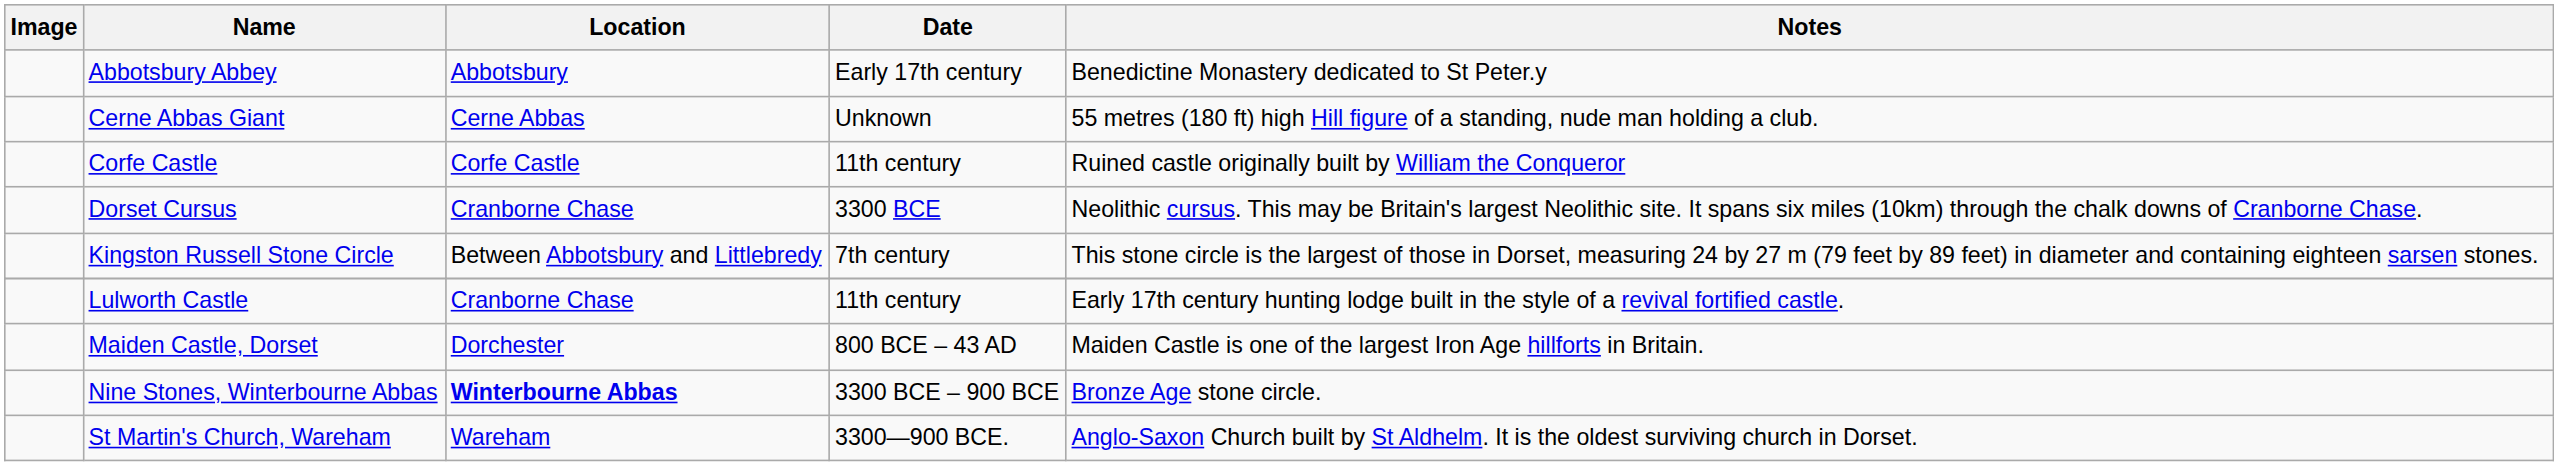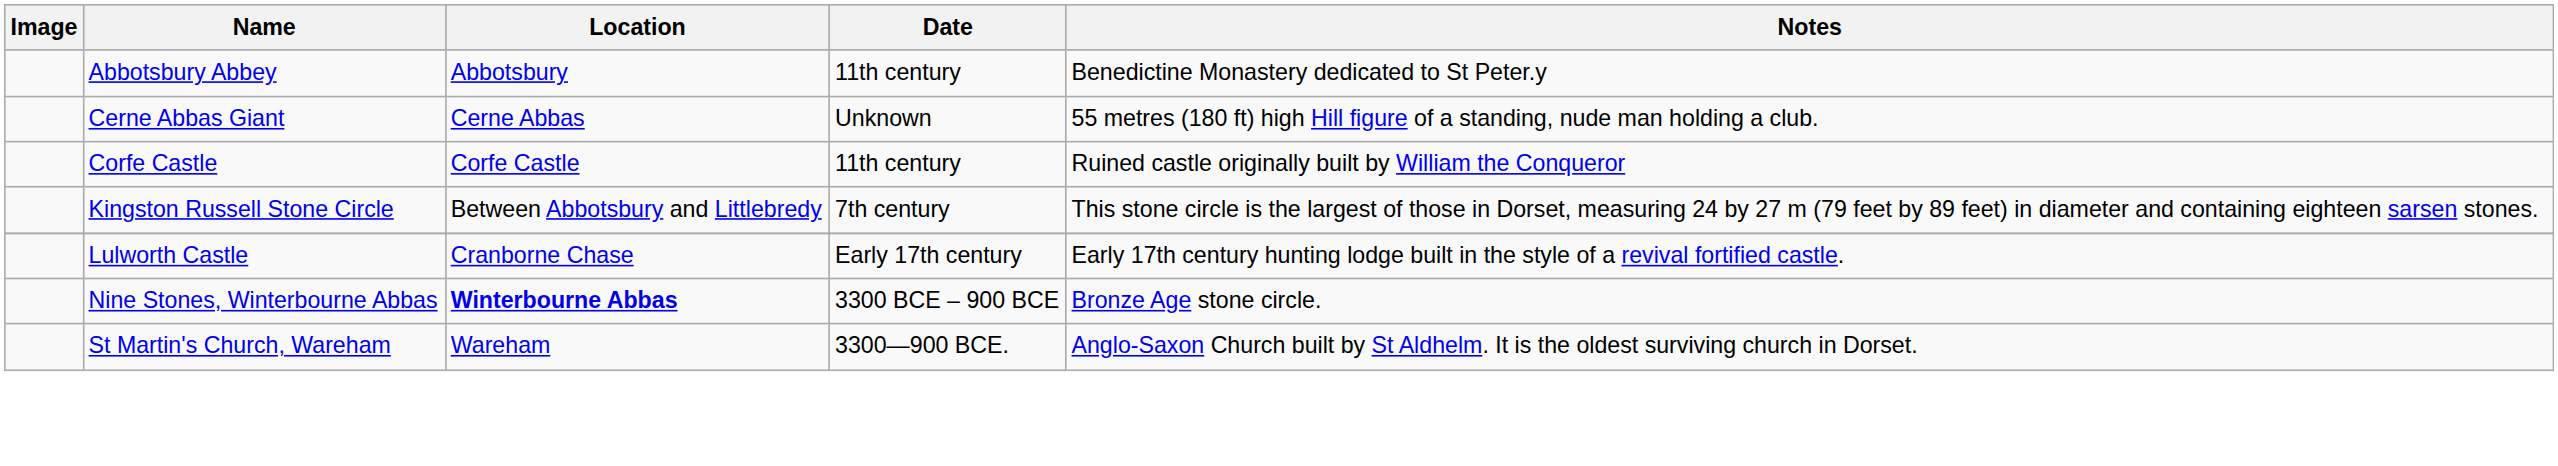 <table class="wikitable sortable" style="font-size: 90%;width:100%;border:0px;text-align:left;line-height:150%;">
 <tr>
 <th class="unsortable">Image</th>
 <th>Name</th>
 <th>Location</th>
 <th>Date</th>
 <th class="unsortable">Notes</th>
 </tr>
 <tr>
 <td></td>
 <td><a href='#'>Abbotsbury Abbey</a></td>
 <td><a href='#'>Abbotsbury</a></td>
-<td>Early 17th century</td>
+<td>11th century</td>
 <td>Benedictine Monastery dedicated to St Peter.y</td>
 </tr>
 <tr>
 <td></td>
 <td><a href='#'>Cerne Abbas Giant</a></td>
 <td><a href='#'>Cerne Abbas</a></td>
 <td>Unknown</td>
 <td>55 metres (180 ft) high <a href='#'>Hill figure</a> of a standing, nude man holding a club.</td>
 </tr>
 <tr>
 <td></td>
 <td><a href='#'>Corfe Castle</a></td>
 <td><a href='#'>Corfe Castle</a></td>
 <td>11th century</td>
 <td>Ruined castle originally built by <a href='#'>William the Conqueror</a></td>
 </tr>
 <tr>
 <td></td>
-<td><a href='#'>Dorset Cursus</a></td>
-<td><a href='#'>Cranborne Chase</a></td>
-<td>3300 <a href='#'>BCE</a></td>
-<td>Neolithic <a href='#'>cursus</a>. This may be Britain's largest Neolithic site. It spans six miles (10km) through the chalk downs of <a href='#'>Cranborne Chase</a>.</td>
-</tr>
-<tr>
-<td></td>
 <td><a href='#'>Kingston Russell Stone Circle</a></td>
 <td>Between <a href='#'>Abbotsbury</a> and <a href='#'>Littlebredy</a></td>
 <td>7th century</td>
 <td>This stone circle is the largest of those in Dorset, measuring 24 by 27 m (79 feet by 89 feet) in diameter and containing eighteen <a href='#'>sarsen</a> stones.</td>
 </tr>
 <tr>
 </tr>
 <tr>
 <td></td>
 <td><a href='#'>Lulworth Castle</a></td>
 <td><a href='#'>Cranborne Chase</a></td>
-<td>11th century</td>
+<td>Early 17th century</td>
 <td>Early 17th century hunting lodge built in the style of a <a href='#'>revival fortified castle</a>.</td>
-</tr>
-<tr>
-<td></td>
-<td><a href='#'>Maiden Castle, Dorset</a></td>
-<td><a href='#'>Dorchester</a></td>
-<td>800 BCE – 43 AD</td>
-<td>Maiden Castle is one of the largest Iron Age <a href='#'>hillforts</a> in Britain.</td>
 </tr>
 <tr>
 <td></td>
 <td><a href='#'>Nine Stones, Winterbourne Abbas</a></td>
 <td><strong><a href='#'>Winterbourne Abbas</a></strong></td>
 <td>3300 BCE – 900 BCE</td>
 <td><a href='#'>Bronze Age</a> stone circle.</td>
 </tr>
 <tr>
 <td></td>
 <td><a href='#'>St Martin's Church, Wareham</a></td>
 <td><a href='#'>Wareham</a></td>
 <td>3300—900 BCE.</td>
 <td><a href='#'>Anglo-Saxon</a> Church built by <a href='#'>St Aldhelm</a>. It is the oldest surviving church in Dorset.</td>
 </tr>
 <tr>
 </tr>
 </table>
